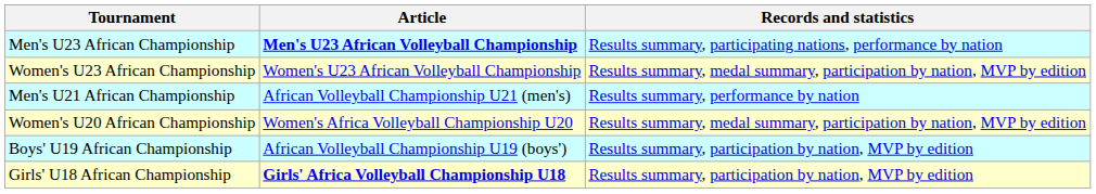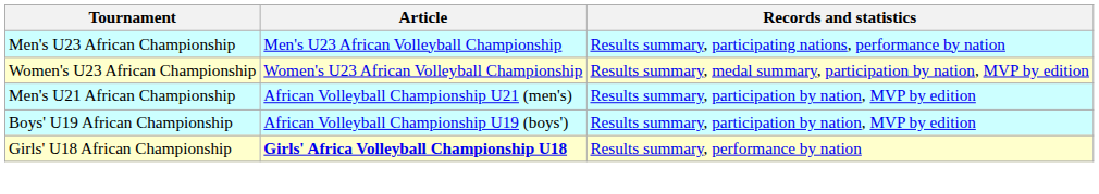 <table class="wikitable">
 <tr>
 <th>Tournament</th>
 <th>Article</th>
 <th>Records and statistics</th>
 </tr>
 <tr style="background-color: #cff;">
 <td>Men's U23 African Championship</td>
-<td><strong><a href='#'>Men's U23 African Volleyball Championship</a></strong></td>
+<td><a href='#'>Men's U23 African Volleyball Championship</a></td>
 <td><a href='#'>Results summary</a>, <a href='#'>participating nations</a>, <a href='#'>performance by nation</a></td>
 </tr>
 <tr style="background-color: #ffc;">
 <td>Women's U23 African Championship</td>
 <td><a href='#'>Women's U23 African Volleyball Championship</a></td>
 <td><a href='#'>Results summary</a>, <a href='#'>medal summary</a>, <a href='#'>participation by nation</a>, <a href='#'>MVP by edition</a></td>
 </tr>
 <tr style="background-color: #cff;">
 <td>Men's U21 African Championship</td>
 <td><a href='#'>African Volleyball Championship U21</a> (men's)</td>
-<td><a href='#'>Results summary</a>, <a href='#'>performance by nation</a></td>
-</tr>
-<tr style="background-color: #ffc;">
-<td>Women's U20 African Championship</td>
-<td><a href='#'>Women's Africa Volleyball Championship U20</a></td>
-<td><a href='#'>Results summary</a>, <a href='#'>medal summary</a>, <a href='#'>participation by nation</a>, <a href='#'>MVP by edition</a></td>
+<td><a href='#'>Results summary</a>, <a href='#'>participation by nation</a>, <a href='#'>MVP by edition</a></td>
 </tr>
 <tr style="background-color: #cff;">
 <td>Boys' U19 African Championship</td>
 <td><a href='#'>African Volleyball Championship U19</a> (boys')</td>
 <td><a href='#'>Results summary</a>, <a href='#'>participation by nation</a>, <a href='#'>MVP by edition</a></td>
 </tr>
 <tr style="background-color: #ffc;">
 <td>Girls' U18 African Championship</td>
 <td><strong><a href='#'>Girls' Africa Volleyball Championship U18</a></strong></td>
-<td><a href='#'>Results summary</a>, <a href='#'>participation by nation</a>, <a href='#'>MVP by edition</a></td>
+<td><a href='#'>Results summary</a>, <a href='#'>performance by nation</a></td>
 </tr>
 </table>
